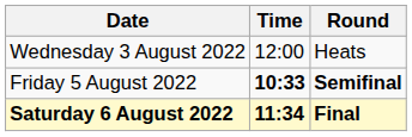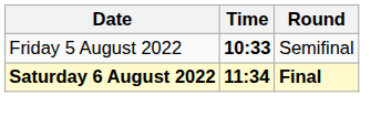 <table class="wikitable">
 <tr>
 <th>Date</th>
 <th>Time</th>
 <th>Round</th>
 </tr>
 <tr>
-<td>Wednesday 3 August 2022</td>
-<td>12:00</td>
-<td>Heats</td>
-</tr>
-<tr>
 <td>Friday 5 August 2022</td>
 <td><strong>10:33</strong></td>
-<td><strong>Semifinal</strong></td>
+<td>Semifinal</td>
 </tr>
 <tr>
 <td style=background:lemonchiffon><strong>Saturday 6 August 2022</strong></td>
 <td style=background:lemonchiffon><strong>11:34</strong></td>
 <td style=background:lemonchiffon><strong>Final</strong></td>
 </tr>
 </table>
